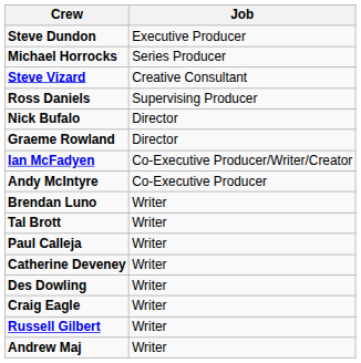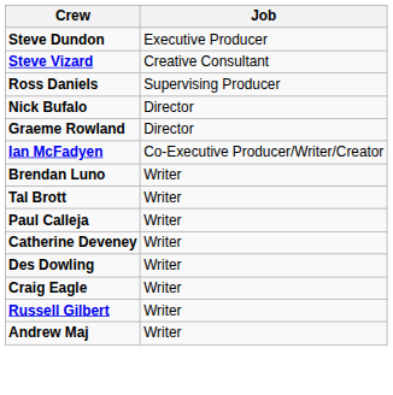 <table class="wikitable">
 <tr>
 <th>Crew</th>
 <th>Job</th>
 </tr>
 <tr>
 <td><strong>Steve Dundon</strong></td>
 <td>Executive Producer</td>
-</tr>
-<tr>
-<td><strong>Michael Horrocks</strong></td>
-<td>Series Producer</td>
 </tr>
 <tr>
 <td><strong><a href='#'>Steve Vizard</a></strong></td>
 <td>Creative Consultant</td>
 </tr>
 <tr>
 <td><strong>Ross Daniels</strong></td>
 <td>Supervising Producer</td>
 </tr>
 <tr>
 <td><strong>Nick Bufalo</strong></td>
 <td>Director</td>
 </tr>
 <tr>
 <td><strong>Graeme Rowland</strong></td>
 <td>Director</td>
 </tr>
 <tr>
 <td><strong><a href='#'>Ian McFadyen</a></strong></td>
 <td>Co-Executive Producer/Writer/Creator</td>
-</tr>
-<tr>
-<td><strong>Andy McIntyre</strong></td>
-<td>Co-Executive Producer</td>
 </tr>
 <tr>
 <td><strong>Brendan Luno</strong></td>
 <td>Writer</td>
 </tr>
 <tr>
 <td><strong>Tal Brott</strong></td>
 <td>Writer</td>
 </tr>
 <tr>
 <td><strong>Paul Calleja</strong></td>
 <td>Writer</td>
 </tr>
 <tr>
 <td><strong>Catherine Deveney</strong></td>
 <td>Writer</td>
 </tr>
 <tr>
 <td><strong>Des Dowling</strong></td>
 <td>Writer</td>
 </tr>
 <tr>
 <td><strong>Craig Eagle</strong></td>
 <td>Writer</td>
 </tr>
 <tr>
 <td><strong><a href='#'>Russell Gilbert</a></strong></td>
 <td>Writer</td>
 </tr>
 <tr>
 <td><strong>Andrew Maj</strong></td>
 <td>Writer</td>
 </tr>
 </table>
